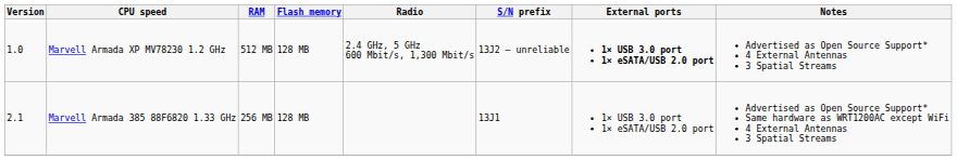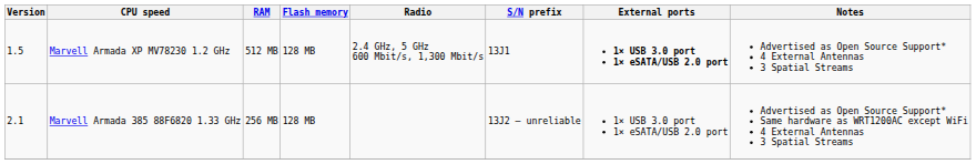 <table class="wikitable">
 <tr>
 <th>Version</th>
 <th>CPU speed</th>
 <th><a href='#'>RAM</a></th>
 <th><a href='#'>Flash memory</a></th>
 <th>Radio</th>
 <th><a href='#'>S/N</a> prefix</th>
 <th>External ports</th>
 <th>Notes</th>
 </tr>
 <tr>
-<td>1.0</td>
+<td>1.5</td>
 <td><a href='#'>Marvell</a> Armada XP MV78230 1.2 GHz</td>
 <td>512 MB</td>
 <td>128 MB</td>
 <td>2.4 GHz, 5 GHz<br>600 Mbit/s, 1,300 Mbit/s</td>
-<td>13J2 – unreliable</td>
+<td>13J1</td>
 <td><strong><br><ul><li>1× USB 3.0 port</li><li>1× eSATA/USB 2.0 port</li></ul></strong></td>
 <td><br><ul><li>Advertised as Open Source Support*</li><li>4 External Antennas</li><li>3 Spatial Streams</li></ul></td>
 </tr>
 <tr>
 <td>2.1</td>
 <td><a href='#'>Marvell</a> Armada 385 88F6820 1.33 GHz</td>
 <td>256 MB</td>
 <td>128 MB</td>
 <td></td>
-<td>13J1</td>
+<td>13J2 – unreliable</td>
 <td><br><ul><li>1× USB 3.0 port</li><li>1× eSATA/USB 2.0 port</li></ul></td>
 <td><br><ul><li>Advertised as Open Source Support*</li><li>Same hardware as WRT1200AC except WiFi</li><li>4 External Antennas</li><li>3 Spatial Streams</li></ul></td>
 </tr>
 <tr>
 </tr>
 </table>
